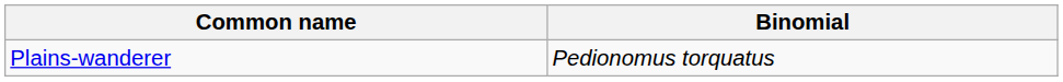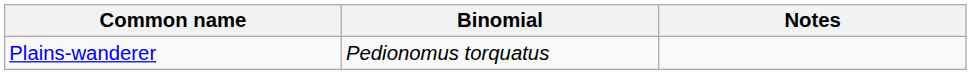 <table style="width:60%;" class="wikitable">
 <tr>
 <th width=35%>Common name</th>
 <th width=33%>Binomial</th>
+<th width=32%>Notes</th>
 </tr>
 <tr>
 <td><a href='#'>Plains-wanderer</a></td>
 <td><em>Pedionomus torquatus</em></td>
+<td></td>
 </tr>
 </table>
